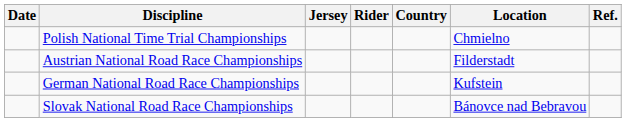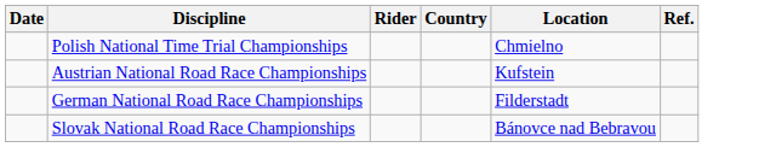 <table class="wikitable sortable">
 <tr>
 <th>Date</th>
 <th>Discipline</th>
-<th>Jersey</th>
 <th>Rider</th>
 <th>Country</th>
 <th>Location</th>
 <th class="unsortable">Ref.</th>
 </tr>
 <tr>
 <td></td>
 <td><a href='#'>Polish National Time Trial Championships</a></td>
-<td align="center"></td>
 <td></td>
 <td></td>
 <td><a href='#'>Chmielno</a></td>
 <td align="center"></td>
 </tr>
 <tr>
 <td></td>
 <td><a href='#'>Austrian National Road Race Championships</a></td>
+<td></td>
+<td></td>
+<td><a href='#'>Kufstein</a></td>
 <td align="center"></td>
+</tr>
+<tr>
+<td></td>
+<td><a href='#'>German National Road Race Championships</a></td>
 <td></td>
 <td></td>
 <td><a href='#'>Filderstadt</a></td>
 <td align="center"></td>
 </tr>
 <tr>
 <td></td>
-<td><a href='#'>German National Road Race Championships</a></td>
-<td align="center"></td>
-<td></td>
-<td></td>
-<td><a href='#'>Kufstein</a></td>
-<td align="center"></td>
-</tr>
-<tr>
-<td></td>
 <td><a href='#'>Slovak National Road Race Championships</a></td>
-<td align="center"></td>
 <td></td>
 <td></td>
 <td><a href='#'>Bánovce nad Bebravou</a></td>
 <td align="center"></td>
 </tr>
 </table>
